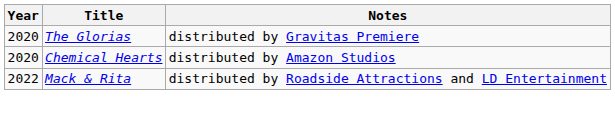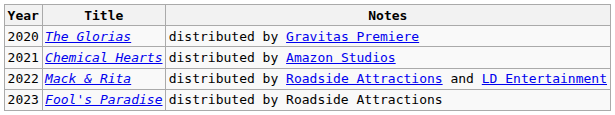 <table class="wikitable sortable">
 <tr>
 <th>Year</th>
 <th>Title</th>
 <th>Notes</th>
 </tr>
 <tr>
 <td>2020</td>
 <td><em><a href='#'>The Glorias</a></em></td>
 <td>distributed by <a href='#'>Gravitas Premiere</a></td>
 </tr>
 <tr>
-<td>2020</td>
+<td>2021</td>
 <td><em><a href='#'>Chemical Hearts</a></em></td>
 <td>distributed by <a href='#'>Amazon Studios</a></td>
 </tr>
 <tr>
 <td>2022</td>
 <td><em><a href='#'>Mack & Rita</a></em></td>
 <td>distributed by <a href='#'>Roadside Attractions</a> and <a href='#'>LD Entertainment</a></td>
 </tr>
 <tr>
+<td>2023</td>
+<td><em><a href='#'>Fool's Paradise</a></em></td>
+<td>distributed by Roadside Attractions</td>
+</tr>
+<tr>
 </tr>
 </table>
